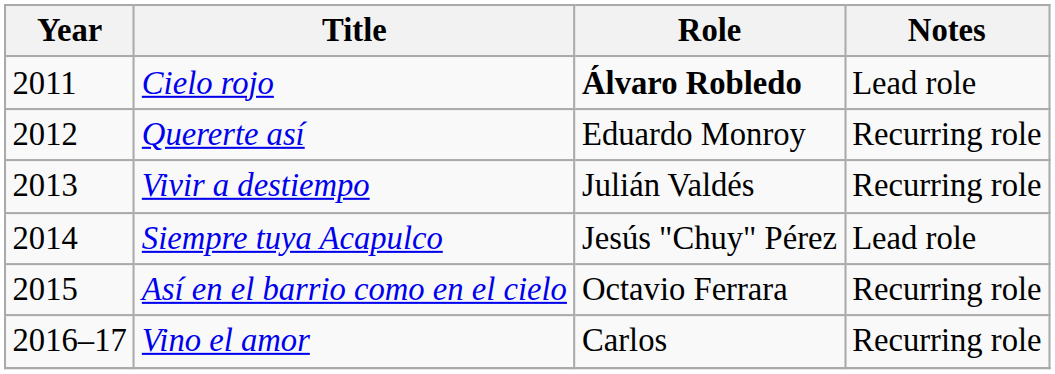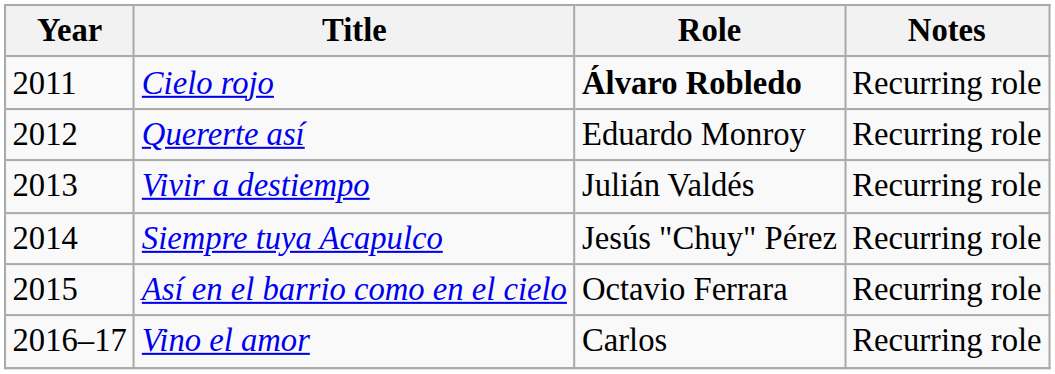 <table class="wikitable sortable">
 <tr>
 <th>Year</th>
 <th>Title</th>
 <th>Role</th>
 <th>Notes</th>
 </tr>
 <tr>
 <td>2011</td>
 <td><em><a href='#'>Cielo rojo</a></em></td>
 <td><strong>Álvaro Robledo</strong></td>
-<td>Lead role</td>
+<td>Recurring role</td>
 </tr>
 <tr>
 <td>2012</td>
 <td><em><a href='#'>Quererte así</a></em></td>
 <td>Eduardo Monroy</td>
 <td>Recurring role</td>
 </tr>
 <tr>
 <td>2013</td>
 <td><em><a href='#'>Vivir a destiempo</a></em></td>
 <td>Julián Valdés</td>
 <td>Recurring role</td>
 </tr>
 <tr>
 <td>2014</td>
 <td><em><a href='#'>Siempre tuya Acapulco</a></em></td>
 <td>Jesús "Chuy" Pérez</td>
-<td>Lead role</td>
+<td>Recurring role</td>
 </tr>
 <tr>
 <td>2015</td>
 <td><em><a href='#'>Así en el barrio como en el cielo</a></em></td>
 <td>Octavio Ferrara</td>
 <td>Recurring role</td>
 </tr>
 <tr>
 <td>2016–17</td>
 <td><em><a href='#'>Vino el amor</a></em></td>
 <td>Carlos</td>
 <td>Recurring role</td>
 </tr>
 <tr>
 </tr>
 </table>
